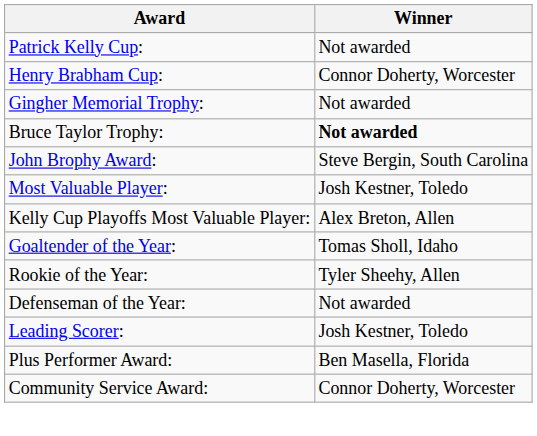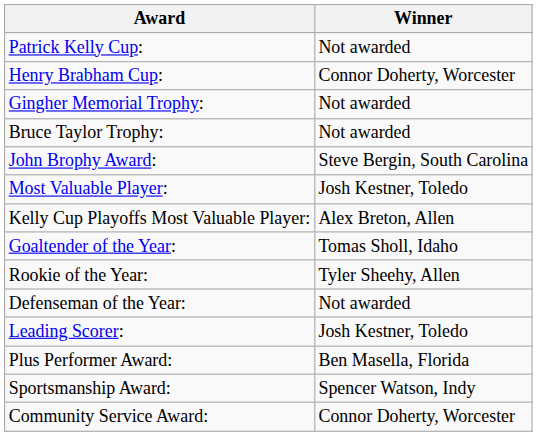 <table class="wikitable">
 <tr>
 <th>Award</th>
 <th>Winner</th>
 </tr>
 <tr>
 <td><a href='#'>Patrick Kelly Cup</a>:</td>
 <td>Not awarded</td>
 </tr>
 <tr>
 <td><a href='#'>Henry Brabham Cup</a>:</td>
 <td>Connor Doherty, Worcester</td>
 </tr>
 <tr>
 <td><a href='#'>Gingher Memorial Trophy</a>:</td>
 <td>Not awarded</td>
 </tr>
 <tr>
 <td>Bruce Taylor Trophy:</td>
-<td><strong>Not awarded</strong></td>
+<td>Not awarded</td>
 </tr>
 <tr>
 <td><a href='#'>John Brophy Award</a>:</td>
 <td>Steve Bergin, South Carolina</td>
 </tr>
 <tr>
 <td><a href='#'>Most Valuable Player</a>:</td>
 <td>Josh Kestner, Toledo</td>
 </tr>
 <tr>
 <td>Kelly Cup Playoffs Most Valuable Player:</td>
 <td>Alex Breton, Allen</td>
 </tr>
 <tr>
 <td><a href='#'>Goaltender of the Year</a>:</td>
 <td>Tomas Sholl, Idaho</td>
 </tr>
 <tr>
 <td>Rookie of the Year:</td>
 <td>Tyler Sheehy, Allen</td>
 </tr>
 <tr>
 <td>Defenseman of the Year:</td>
 <td>Not awarded</td>
 </tr>
 <tr>
 <td><a href='#'>Leading Scorer</a>:</td>
 <td>Josh Kestner, Toledo</td>
 </tr>
 <tr>
 <td>Plus Performer Award:</td>
 <td>Ben Masella, Florida</td>
 </tr>
 <tr>
+<td>Sportsmanship Award:</td>
+<td>Spencer Watson, Indy</td>
+</tr>
+<tr>
 <td>Community Service Award:</td>
 <td>Connor Doherty, Worcester</td>
 </tr>
 </table>
